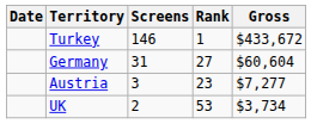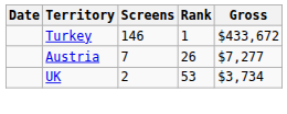 <table class="wikitable sortable" align="center" style="margin:auto;">
 <tr>
 <th>Date</th>
 <th>Territory</th>
 <th>Screens</th>
 <th>Rank</th>
 <th>Gross</th>
 </tr>
 <tr>
 <td></td>
 <td><a href='#'>Turkey</a></td>
 <td>146</td>
 <td>1</td>
 <td>$433,672</td>
 </tr>
 <tr>
 <td></td>
-<td><a href='#'>Germany</a></td>
-<td>31</td>
-<td>27</td>
-<td>$60,604</td>
-</tr>
-<tr>
-<td></td>
 <td><a href='#'>Austria</a></td>
-<td>3</td>
-<td>23</td>
+<td>7</td>
+<td>26</td>
 <td>$7,277</td>
 </tr>
 <tr>
 <td></td>
 <td><a href='#'>UK</a></td>
 <td>2</td>
 <td>53</td>
 <td>$3,734</td>
 </tr>
 </table>
